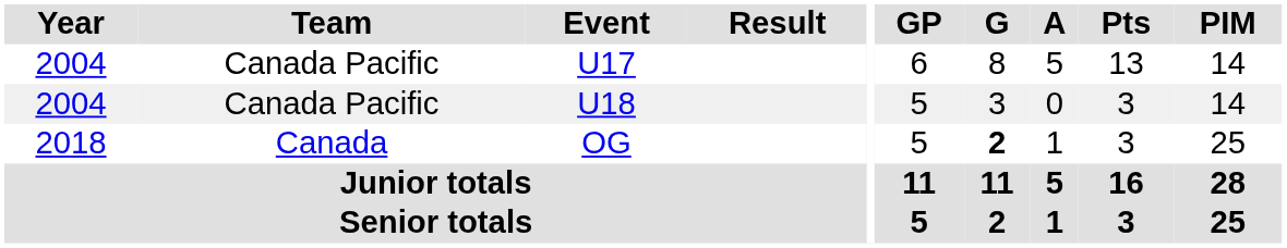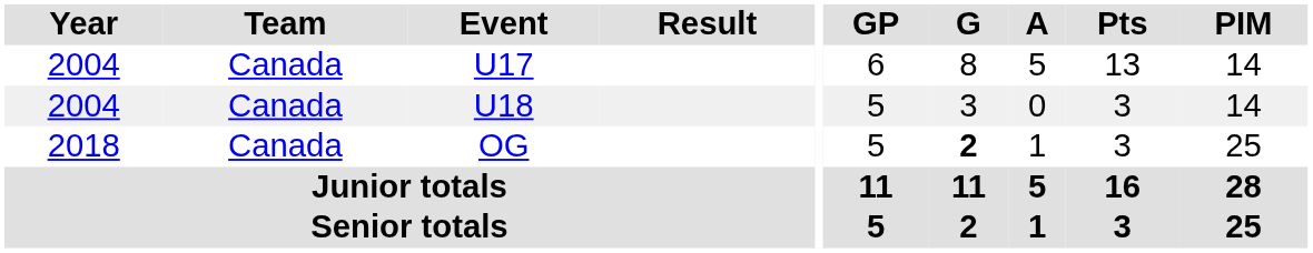 <table border="0" cellpadding="1" cellspacing="0" ID="Table3" style="text-align:center; width:40em">
 <tr ALIGN="center" bgcolor="#e0e0e0">
 <th>Year</th>
 <th>Team</th>
 <th>Event</th>
 <th>Result</th>
 <th rowspan="99" bgcolor="#ffffff"></th>
 <th>GP</th>
 <th>G</th>
 <th>A</th>
 <th>Pts</th>
 <th>PIM</th>
 </tr>
 <tr>
 <td><a href='#'>2004</a></td>
-<td>Canada Pacific</td>
+<td><a href='#'>Canada</a></td>
 <td><a href='#'>U17</a></td>
 <td></td>
 <td>6</td>
 <td>8</td>
 <td>5</td>
 <td>13</td>
 <td>14</td>
 </tr>
 <tr bgcolor="#f0f0f0">
 <td><a href='#'>2004</a></td>
-<td>Canada Pacific</td>
+<td><a href='#'>Canada</a></td>
 <td><a href='#'>U18</a></td>
 <td></td>
 <td>5</td>
 <td>3</td>
 <td>0</td>
 <td>3</td>
 <td>14</td>
 </tr>
 <tr>
 <td><a href='#'>2018</a></td>
 <td><a href='#'>Canada</a></td>
 <td><a href='#'>OG</a></td>
 <td></td>
 <td>5</td>
 <td><strong>2</strong></td>
 <td>1</td>
 <td>3</td>
 <td>25</td>
 </tr>
 <tr bgcolor="#e0e0e0">
 <th colspan=4>Junior totals</th>
 <th>11</th>
 <th>11</th>
 <th>5</th>
 <th>16</th>
 <th>28</th>
 </tr>
 <tr bgcolor="#e0e0e0">
 <th colspan=4>Senior totals</th>
 <th>5</th>
 <th>2</th>
 <th>1</th>
 <th>3</th>
 <th>25</th>
 </tr>
 </table>
